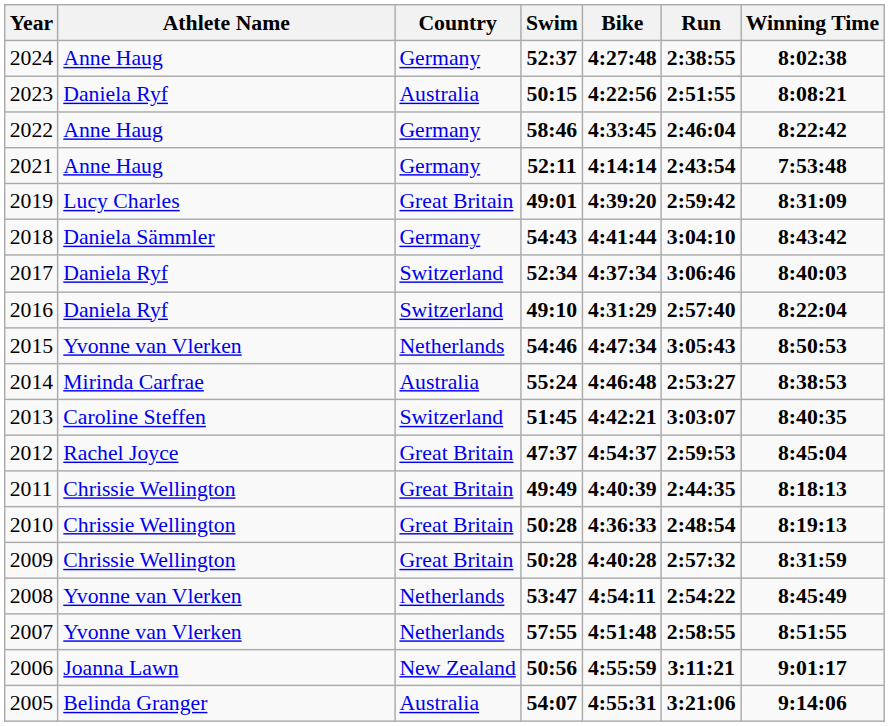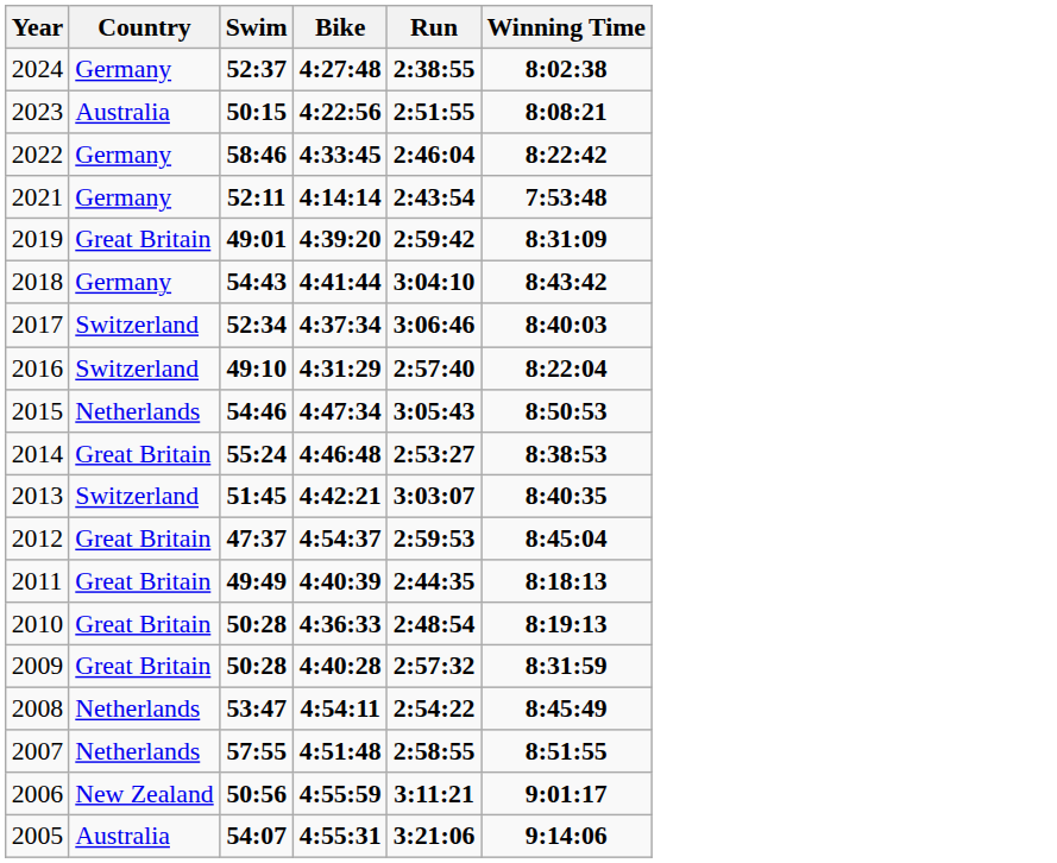 <table class="wikitable" style="border-collapse: collapse; font-size: 95%;">
 <tr>
 <th>Year</th>
-<th align="left" style="width: 15em">Athlete Name</th>
 <th>Country</th>
 <th>Swim</th>
 <th>Bike</th>
 <th>Run</th>
 <th>Winning Time</th>
 </tr>
 <tr>
 <td>2024</td>
-<td><a href='#'>Anne Haug</a></td>
 <td> <a href='#'>Germany</a></td>
 <td align="center"><strong>52:37</strong></td>
 <td align="center"><strong>4:27:48</strong></td>
 <td align="center"><strong>2:38:55</strong></td>
 <td align="center"><strong>8:02:38</strong></td>
 </tr>
 <tr>
 <td>2023</td>
-<td><a href='#'>Daniela Ryf</a></td>
 <td> <a href='#'>Australia</a></td>
 <td align="center"><strong>50:15</strong></td>
 <td align="center"><strong>4:22:56</strong></td>
 <td align="center"><strong>2:51:55</strong></td>
 <td align="center"><strong>8:08:21</strong></td>
 </tr>
 <tr>
 <td>2022</td>
-<td><a href='#'>Anne Haug</a></td>
 <td> <a href='#'>Germany</a></td>
 <td align="center"><strong>58:46</strong></td>
 <td align="center"><strong>4:33:45</strong></td>
 <td align="center"><strong>2:46:04</strong></td>
 <td align="center"><strong>8:22:42</strong></td>
 </tr>
 <tr>
 <td>2021</td>
-<td><a href='#'>Anne Haug</a></td>
 <td> <a href='#'>Germany</a></td>
 <td align="center"><strong>52:11</strong></td>
 <td align="center"><strong>4:14:14</strong></td>
 <td align="center"><strong>2:43:54</strong></td>
 <td align="center"><strong>7:53:48</strong></td>
 </tr>
 <tr>
 <td>2019</td>
-<td><a href='#'>Lucy Charles</a></td>
 <td> <a href='#'>Great Britain</a></td>
 <td align="center"><strong>49:01</strong></td>
 <td align="center"><strong>4:39:20</strong></td>
 <td align="center"><strong>2:59:42</strong></td>
 <td align="center"><strong>8:31:09</strong></td>
 </tr>
 <tr>
 <td>2018</td>
-<td><a href='#'>Daniela Sämmler</a></td>
 <td> <a href='#'>Germany</a></td>
 <td align="center"><strong>54:43</strong></td>
 <td align="center"><strong>4:41:44</strong></td>
 <td align="center"><strong>3:04:10</strong></td>
 <td align="center"><strong>8:43:42</strong></td>
 </tr>
 <tr>
 <td>2017</td>
-<td><a href='#'>Daniela Ryf</a></td>
 <td> <a href='#'>Switzerland</a></td>
 <td align="center"><strong>52:34</strong></td>
 <td align="center"><strong>4:37:34</strong></td>
 <td align="center"><strong>3:06:46</strong></td>
 <td align="center"><strong>8:40:03</strong></td>
 </tr>
 <tr>
 <td>2016</td>
-<td><a href='#'>Daniela Ryf</a></td>
 <td> <a href='#'>Switzerland</a></td>
 <td align="center"><strong>49:10</strong></td>
 <td align="center"><strong>4:31:29</strong></td>
 <td align="center"><strong>2:57:40</strong></td>
 <td align="center"><strong>8:22:04</strong></td>
 </tr>
 <tr>
 <td>2015</td>
-<td><a href='#'>Yvonne van Vlerken</a></td>
 <td> <a href='#'>Netherlands</a></td>
 <td align="center"><strong>54:46</strong></td>
 <td align="center"><strong>4:47:34</strong></td>
 <td align="center"><strong>3:05:43</strong></td>
 <td align="center"><strong>8:50:53</strong></td>
 </tr>
 <tr>
 <td>2014</td>
-<td><a href='#'>Mirinda Carfrae</a></td>
-<td> <a href='#'>Australia</a></td>
+<td> <a href='#'>Great Britain</a></td>
 <td align="center"><strong>55:24</strong></td>
 <td align="center"><strong>4:46:48</strong></td>
 <td align="center"><strong>2:53:27</strong></td>
 <td align="center"><strong>8:38:53</strong></td>
 </tr>
 <tr>
 <td>2013</td>
-<td><a href='#'>Caroline Steffen</a></td>
 <td> <a href='#'>Switzerland</a></td>
 <td align="center"><strong>51:45</strong></td>
 <td align="center"><strong>4:42:21</strong></td>
 <td align="center"><strong>3:03:07</strong></td>
 <td align="center"><strong>8:40:35</strong></td>
 </tr>
 <tr>
 <td>2012</td>
-<td><a href='#'>Rachel Joyce</a></td>
 <td> <a href='#'>Great Britain</a></td>
 <td align="center"><strong>47:37</strong></td>
 <td align="center"><strong>4:54:37</strong></td>
 <td align="center"><strong>2:59:53</strong></td>
 <td align="center"><strong>8:45:04</strong></td>
 </tr>
 <tr>
 <td>2011</td>
-<td><a href='#'>Chrissie Wellington</a></td>
 <td> <a href='#'>Great Britain</a></td>
 <td align="center"><strong>49:49</strong></td>
 <td align="center"><strong>4:40:39</strong></td>
 <td align="center"><strong>2:44:35</strong></td>
 <td align="center"><strong>8:18:13</strong></td>
 </tr>
 <tr>
 <td>2010</td>
-<td><a href='#'>Chrissie Wellington</a></td>
 <td> <a href='#'>Great Britain</a></td>
 <td align="center"><strong>50:28</strong></td>
 <td align="center"><strong>4:36:33</strong></td>
 <td align="center"><strong>2:48:54</strong></td>
 <td align="center"><strong>8:19:13</strong></td>
 </tr>
 <tr>
 <td>2009</td>
-<td><a href='#'>Chrissie Wellington</a></td>
 <td> <a href='#'>Great Britain</a></td>
 <td align="center"><strong>50:28</strong></td>
 <td align="center"><strong>4:40:28</strong></td>
 <td align="center"><strong>2:57:32</strong></td>
 <td align="center"><strong>8:31:59</strong></td>
 </tr>
 <tr>
 <td>2008</td>
-<td><a href='#'>Yvonne van Vlerken</a></td>
 <td> <a href='#'>Netherlands</a></td>
 <td align="center"><strong>53:47</strong></td>
 <td align="center"><strong>4:54:11</strong></td>
 <td align="center"><strong>2:54:22</strong></td>
 <td align="center"><strong>8:45:49</strong></td>
 </tr>
 <tr>
 <td>2007</td>
-<td><a href='#'>Yvonne van Vlerken</a></td>
 <td> <a href='#'>Netherlands</a></td>
 <td align="center"><strong>57:55</strong></td>
 <td align="center"><strong>4:51:48</strong></td>
 <td align="center"><strong>2:58:55</strong></td>
 <td align="center"><strong>8:51:55</strong></td>
 </tr>
 <tr>
 <td>2006</td>
-<td><a href='#'>Joanna Lawn</a></td>
 <td> <a href='#'>New Zealand</a></td>
 <td align="center"><strong>50:56</strong></td>
 <td align="center"><strong>4:55:59</strong></td>
 <td align="center"><strong>3:11:21</strong></td>
 <td align="center"><strong>9:01:17</strong></td>
 </tr>
 <tr>
 <td>2005</td>
-<td><a href='#'>Belinda Granger</a></td>
 <td> <a href='#'>Australia</a></td>
 <td align="center"><strong>54:07</strong></td>
 <td align="center"><strong>4:55:31</strong></td>
 <td align="center"><strong>3:21:06</strong></td>
 <td align="center"><strong>9:14:06</strong></td>
 </tr>
 </table>
